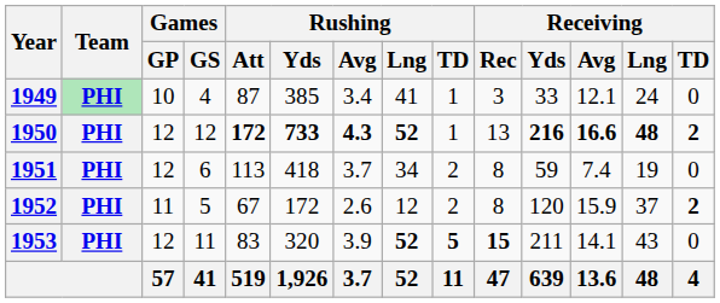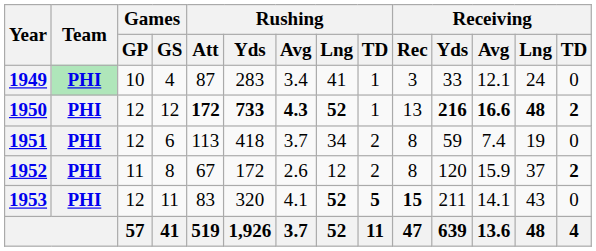 <table class="wikitable" style="text-align:center;">
 <tr>
 <th rowspan="2">Year</th>
 <th rowspan="2">Team</th>
 <th colspan="2">Games</th>
 <th colspan="5">Rushing</th>
 <th colspan="5">Receiving</th>
 </tr>
 <tr>
 <th>GP</th>
 <th>GS</th>
 <th>Att</th>
 <th>Yds</th>
 <th>Avg</th>
 <th>Lng</th>
 <th>TD</th>
 <th>Rec</th>
 <th>Yds</th>
 <th>Avg</th>
 <th>Lng</th>
 <th>TD</th>
 </tr>
 <tr>
 <th><a href='#'>1949</a></th>
 <th style="background:#afe6ba; width:3em;"><a href='#'>PHI</a></th>
 <td>10</td>
 <td>4</td>
 <td>87</td>
-<td>385</td>
+<td>283</td>
 <td>3.4</td>
 <td>41</td>
 <td>1</td>
 <td>3</td>
 <td>33</td>
 <td>12.1</td>
 <td>24</td>
 <td>0</td>
 </tr>
 <tr>
 <th><a href='#'>1950</a></th>
 <th><a href='#'>PHI</a></th>
 <td>12</td>
 <td>12</td>
 <td><strong>172</strong></td>
 <td><strong>733</strong></td>
 <td><strong>4.3</strong></td>
 <td><strong>52</strong></td>
 <td>1</td>
 <td>13</td>
 <td><strong>216</strong></td>
 <td><strong>16.6</strong></td>
 <td><strong>48</strong></td>
 <td><strong>2</strong></td>
 </tr>
 <tr>
 <th><a href='#'>1951</a></th>
 <th><a href='#'>PHI</a></th>
 <td>12</td>
 <td>6</td>
 <td>113</td>
 <td>418</td>
 <td>3.7</td>
 <td>34</td>
 <td>2</td>
 <td>8</td>
 <td>59</td>
 <td>7.4</td>
 <td>19</td>
 <td>0</td>
 </tr>
 <tr>
 <th><a href='#'>1952</a></th>
 <th><a href='#'>PHI</a></th>
 <td>11</td>
-<td>5</td>
+<td>8</td>
 <td>67</td>
 <td>172</td>
 <td>2.6</td>
 <td>12</td>
 <td>2</td>
 <td>8</td>
 <td>120</td>
 <td>15.9</td>
 <td>37</td>
 <td><strong>2</strong></td>
 </tr>
 <tr>
 <th><a href='#'>1953</a></th>
 <th><a href='#'>PHI</a></th>
 <td>12</td>
 <td>11</td>
 <td>83</td>
 <td>320</td>
-<td>3.9</td>
+<td>4.1</td>
 <td><strong>52</strong></td>
 <td><strong>5</strong></td>
 <td><strong>15</strong></td>
 <td>211</td>
 <td>14.1</td>
 <td>43</td>
 <td>0</td>
 </tr>
 <tr>
 <th colspan="2"></th>
 <th>57</th>
 <th>41</th>
 <th>519</th>
 <th>1,926</th>
 <th>3.7</th>
 <th>52</th>
 <th>11</th>
 <th>47</th>
 <th>639</th>
 <th>13.6</th>
 <th>48</th>
 <th>4</th>
 </tr>
 </table>
